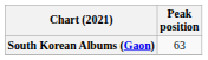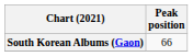 <table class="wikitable plainrowheaders" style="text-align:center">
 <tr>
 <th>Chart (2021)</th>
 <th>Peak<br>position</th>
 </tr>
 <tr>
 <th scope="row">South Korean Albums (<a href='#'>Gaon</a>)</th>
-<td>63</td>
+<td>66</td>
 </tr>
 <tr>
 </tr>
 </table>
